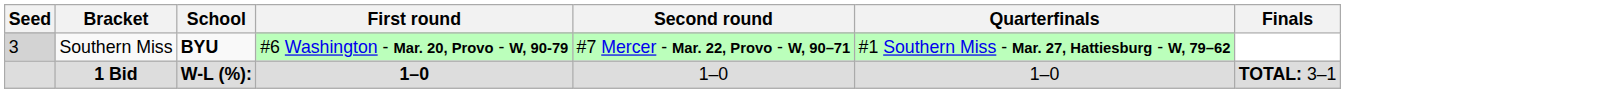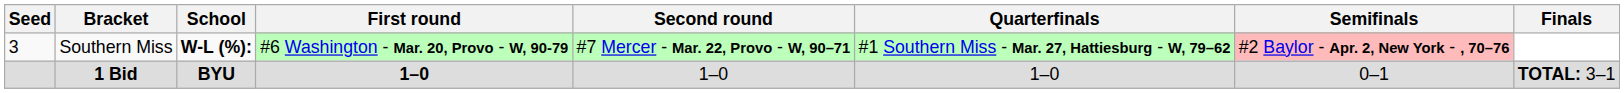 <table class="sortable wikitable" style="white-space:nowrap; font-size:90%;">
 <tr>
 <th>Seed</th>
 <th>Bracket</th>
 <th>School</th>
 <th>First round</th>
 <th>Second round</th>
 <th>Quarterfinals</th>
+<th>Semifinals</th>
 <th>Finals</th>
 </tr>
 <tr>
-<td style="background: lightgrey;">3</td>
+<td>3</td>
 <td>Southern Miss</td>
-<td><strong>BYU</strong></td>
+<td><strong>W-L (%):</strong></td>
 <td style="background:#bfb;">#6 <a href='#'>Washington</a> - <strong><small>Mar. 20, Provo</small></strong> - <strong><small>W, 90-79</small></strong></td>
 <td style="background:#bfb;">#7 <a href='#'>Mercer</a> - <strong><small>Mar. 22, Provo</small></strong> - <strong><small>W, 90–71</small></strong></td>
 <td style="background:#bfb;">#1 <a href='#'>Southern Miss</a> - <strong><small>Mar. 27, Hattiesburg</small></strong> - <strong><small>W, 79–62</small></strong></td>
+<td style="background:#fbb;">#2 <a href='#'>Baylor</a> - <strong><small>Apr. 2, New York</small></strong> - <strong><small>, 70–76</small></strong></td>
 <td style="background:#fff;"></td>
 </tr>
 <tr class="sortbottom"  style="text-align:center; background:#ddd;">
 <td></td>
 <td><strong>1 Bid</strong></td>
-<td><strong>W-L (%):</strong></td>
+<td><strong>BYU</strong></td>
 <td><strong>1–0 </strong></td>
 <td>1–0 </td>
 <td>1–0 </td>
+<td>0–1 </td>
 <td><strong>TOTAL:</strong> 3–1 </td>
 </tr>
 </table>
